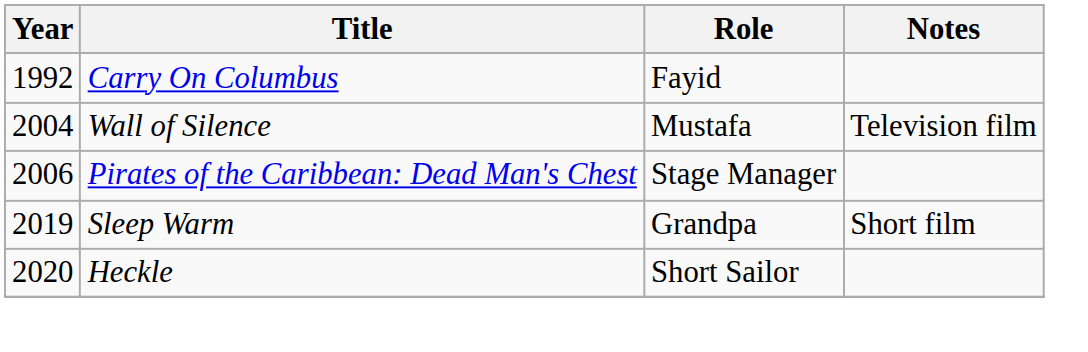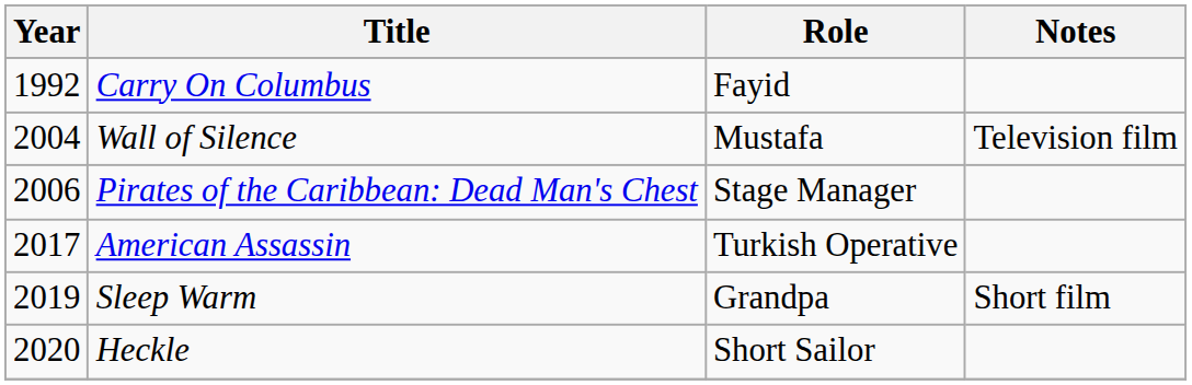 <table class="wikitable sortable">
 <tr>
 <th>Year</th>
 <th>Title</th>
 <th>Role</th>
 <th class="unsortable">Notes</th>
 </tr>
 <tr>
 <td>1992</td>
 <td><em><a href='#'>Carry On Columbus</a></em></td>
 <td>Fayid</td>
 <td></td>
 </tr>
 <tr>
 <td>2004</td>
 <td><em>Wall of Silence</em></td>
 <td>Mustafa</td>
 <td>Television film</td>
 </tr>
 <tr>
 <td>2006</td>
 <td><em><a href='#'>Pirates of the Caribbean: Dead Man's Chest</a></em></td>
 <td>Stage Manager</td>
 <td></td>
 </tr>
 <tr>
+<td>2017</td>
+<td><em><a href='#'>American Assassin</a></em></td>
+<td>Turkish Operative</td>
+<td></td>
+</tr>
+<tr>
 <td>2019</td>
 <td><em>Sleep Warm</em></td>
 <td>Grandpa</td>
 <td>Short film</td>
 </tr>
 <tr>
 <td>2020</td>
 <td><em>Heckle</em></td>
 <td>Short Sailor</td>
 <td></td>
 </tr>
 <tr>
 </tr>
 </table>
